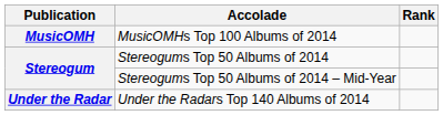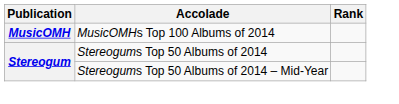 <table class="wikitable sortable plainrowheaders">
 <tr>
 <th scope="col">Publication</th>
 <th scope="col">Accolade</th>
 <th scope="col">Rank</th>
 </tr>
 <tr>
 <th scope="row"><em><a href='#'>MusicOMH</a></em></th>
 <td><em>MusicOMH</em>s Top 100 Albums of 2014</td>
 <td></td>
 </tr>
 <tr>
 <th rowspan=2 scope="row"><em><a href='#'>Stereogum</a></em></th>
 <td><em>Stereogum</em>s Top 50 Albums of 2014</td>
 <td></td>
 </tr>
 <tr>
 <td><em>Stereogum</em>s Top 50 Albums of 2014 – Mid-Year</td>
 <td></td>
 </tr>
-<tr>
-<th scope="row"><em><a href='#'>Under the Radar</a></em></th>
-<td><em>Under the Radar</em>s Top 140 Albums of 2014</td>
-<td></td>
-</tr>
 </table>
